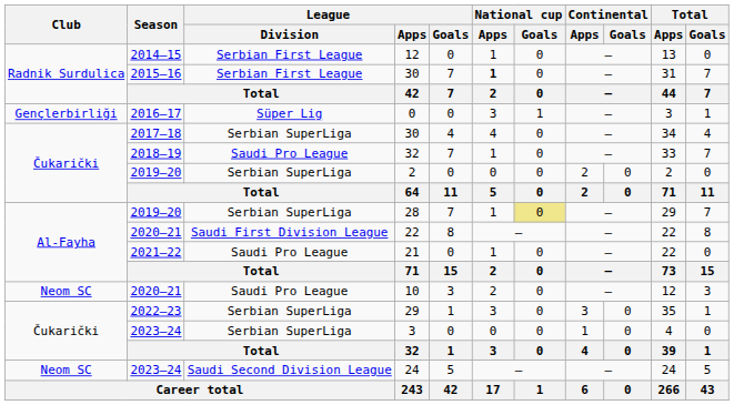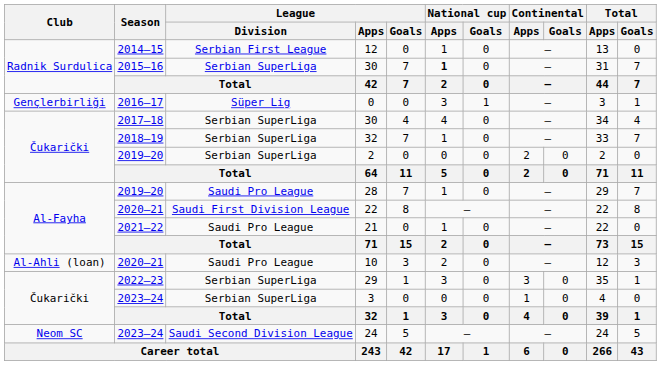 <table class="wikitable" style="text-align:center">
 <tr>
 <th rowspan="2">Club</th>
 <th rowspan="2">Season</th>
 <th colspan="3">League</th>
 <th colspan="2">National cup</th>
 <th colspan="2">Continental</th>
 <th colspan="2">Total</th>
 </tr>
 <tr>
 <th>Division</th>
 <th>Apps</th>
 <th>Goals</th>
 <th>Apps</th>
 <th>Goals</th>
 <th>Apps</th>
 <th>Goals</th>
 <th>Apps</th>
 <th>Goals</th>
 </tr>
 <tr>
 <td rowspan="3"><a href='#'>Radnik Surdulica</a></td>
 <td><a href='#'>2014–15</a></td>
 <td><a href='#'>Serbian First League</a></td>
 <td>12</td>
 <td>0</td>
 <td>1</td>
 <td>0</td>
 <td colspan="2">—</td>
 <td>13</td>
 <td>0</td>
 </tr>
 <tr>
 <td><a href='#'>2015–16</a></td>
-<td><a href='#'>Serbian First League</a></td>
+<td><a href='#'>Serbian SuperLiga</a></td>
 <td>30</td>
 <td>7</td>
 <td><strong>1</strong></td>
 <td>0</td>
 <td colspan="2">—</td>
 <td>31</td>
 <td>7</td>
 </tr>
 <tr>
 <th colspan="2">Total</th>
 <th>42</th>
 <th>7</th>
 <th>2</th>
 <th>0</th>
 <th colspan="2">—</th>
 <th>44</th>
 <th>7</th>
 </tr>
 <tr>
 <td><a href='#'>Gençlerbirliği</a></td>
 <td><a href='#'>2016–17</a></td>
 <td><a href='#'>Süper Lig</a></td>
 <td>0</td>
 <td>0</td>
 <td>3</td>
 <td>1</td>
 <td colspan="2">—</td>
 <td>3</td>
 <td>1</td>
 </tr>
 <tr>
 <td rowspan="4"><a href='#'>Čukarički</a></td>
 <td><a href='#'>2017–18</a></td>
 <td>Serbian SuperLiga</td>
 <td>30</td>
 <td>4</td>
 <td>4</td>
 <td>0</td>
 <td colspan="2">—</td>
 <td>34</td>
 <td>4</td>
 </tr>
 <tr>
 <td><a href='#'>2018–19</a></td>
-<td><a href='#'>Saudi Pro League</a></td>
+<td>Serbian SuperLiga</td>
 <td>32</td>
 <td>7</td>
 <td>1</td>
 <td>0</td>
 <td colspan="2">—</td>
 <td>33</td>
 <td>7</td>
 </tr>
 <tr>
 <td><a href='#'>2019–20</a></td>
 <td>Serbian SuperLiga</td>
 <td>2</td>
 <td>0</td>
 <td>0</td>
 <td>0</td>
 <td>2</td>
 <td>0</td>
 <td>2</td>
 <td>0</td>
 </tr>
 <tr>
 <th colspan="2">Total</th>
 <th>64</th>
 <th>11</th>
 <th>5</th>
 <th>0</th>
 <th>2</th>
 <th>0</th>
 <th>71</th>
 <th>11</th>
 </tr>
 <tr>
 <td rowspan="4"><a href='#'>Al-Fayha</a></td>
 <td><a href='#'>2019–20</a></td>
-<td>Serbian SuperLiga</td>
+<td><a href='#'>Saudi Pro League</a></td>
 <td>28</td>
 <td>7</td>
 <td>1</td>
-<td style="background: khaki;">0</td>
+<td>0</td>
 <td colspan="2">—</td>
 <td>29</td>
 <td>7</td>
 </tr>
 <tr>
 <td><a href='#'>2020–21</a></td>
 <td><a href='#'>Saudi First Division League</a></td>
 <td>22</td>
 <td>8</td>
 <td colspan="2">—</td>
 <td colspan="2">—</td>
 <td>22</td>
 <td>8</td>
 </tr>
 <tr>
 <td><a href='#'>2021–22</a></td>
 <td>Saudi Pro League</td>
 <td>21</td>
 <td>0</td>
 <td>1</td>
 <td>0</td>
 <td colspan="2">—</td>
 <td>22</td>
 <td>0</td>
 </tr>
 <tr>
 <th colspan="2">Total</th>
 <th>71</th>
 <th>15</th>
 <th>2</th>
 <th>0</th>
 <th colspan="2">—</th>
 <th>73</th>
 <th>15</th>
 </tr>
 <tr>
-<td><a href='#'>Neom SC</a></td>
+<td><a href='#'>Al-Ahli</a> (loan)</td>
 <td><a href='#'>2020–21</a></td>
 <td>Saudi Pro League</td>
 <td>10</td>
 <td>3</td>
 <td>2</td>
 <td>0</td>
 <td colspan="2">—</td>
 <td>12</td>
 <td>3</td>
 </tr>
 <tr>
 <td rowspan="3">Čukarički</td>
 <td><a href='#'>2022–23</a></td>
 <td>Serbian SuperLiga</td>
 <td>29</td>
 <td>1</td>
 <td>3</td>
 <td>0</td>
 <td>3</td>
 <td>0</td>
 <td>35</td>
 <td>1</td>
 </tr>
 <tr>
 <td><a href='#'>2023–24</a></td>
 <td>Serbian SuperLiga</td>
 <td>3</td>
 <td>0</td>
 <td>0</td>
 <td>0</td>
 <td>1</td>
 <td>0</td>
 <td>4</td>
 <td>0</td>
 </tr>
 <tr>
 <th colspan="2">Total</th>
 <th>32</th>
 <th>1</th>
 <th>3</th>
 <th>0</th>
 <th>4</th>
 <th>0</th>
 <th>39</th>
 <th>1</th>
 </tr>
 <tr>
 <td><a href='#'>Neom SC</a></td>
 <td><a href='#'>2023–24</a></td>
 <td><a href='#'>Saudi Second Division League</a></td>
 <td>24</td>
 <td>5</td>
 <td colspan="2">—</td>
 <td colspan="2">—</td>
 <td>24</td>
 <td>5</td>
 </tr>
 <tr>
 <th colspan="3">Career total</th>
 <th>243</th>
 <th>42</th>
 <th>17</th>
 <th>1</th>
 <th>6</th>
 <th>0</th>
 <th>266</th>
 <th>43</th>
 </tr>
 </table>
